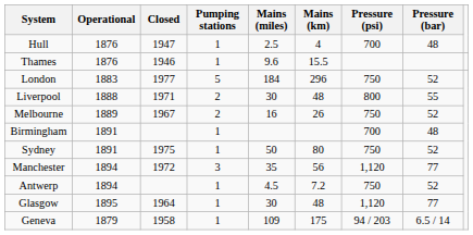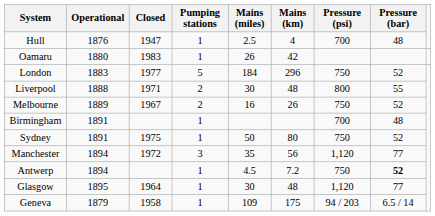 <table class="wikitable sortable" style="text-align: center;">
 <tr>
 <th scope="col"  width="90">System</th>
 <th scope="col"  width="90">Operational</th>
 <th scope="col"  width="60">Closed</th>
 <th scope="col"  width="80">Pumping stations</th>
 <th scope="col"  width="60">Mains (miles)</th>
 <th scope="col"  width="60">Mains (km)</th>
 <th scope="col"  width="80">Pressure (psi)</th>
 <th scope="col"  width="80">Pressure (bar)</th>
 </tr>
 <tr>
 <td>Hull</td>
 <td>1876</td>
 <td>1947</td>
 <td>1</td>
 <td>2.5</td>
 <td>4</td>
 <td>700</td>
 <td>48</td>
 </tr>
 <tr>
-<td>Thames</td>
-<td>1876</td>
-<td>1946</td>
+<td>Oamaru</td>
+<td>1880</td>
+<td>1983</td>
 <td>1</td>
-<td>9.6</td>
-<td>15.5</td>
+<td>26</td>
+<td>42</td>
 <td></td>
 <td></td>
 <td></td>
 </tr>
 <tr>
 <td>London</td>
 <td>1883</td>
 <td>1977</td>
 <td>5</td>
 <td>184</td>
 <td>296</td>
 <td>750</td>
 <td>52</td>
 </tr>
 <tr>
 <td>Liverpool</td>
 <td>1888</td>
 <td>1971</td>
 <td>2</td>
 <td>30</td>
 <td>48</td>
 <td>800</td>
 <td>55</td>
 </tr>
 <tr>
 <td>Melbourne</td>
 <td>1889</td>
 <td>1967</td>
 <td>2</td>
 <td>16</td>
 <td>26</td>
 <td>750</td>
 <td>52</td>
 </tr>
 <tr>
 <td>Birmingham</td>
 <td>1891</td>
 <td></td>
 <td>1</td>
 <td></td>
 <td></td>
 <td>700</td>
 <td>48</td>
 </tr>
 <tr>
 <td>Sydney</td>
 <td>1891</td>
 <td>1975</td>
 <td>1</td>
 <td>50</td>
 <td>80</td>
 <td>750</td>
 <td>52</td>
 </tr>
 <tr>
 <td>Manchester</td>
 <td>1894</td>
 <td>1972</td>
 <td>3</td>
 <td>35</td>
 <td>56</td>
 <td>1,120</td>
 <td>77</td>
 </tr>
 <tr>
 <td>Antwerp</td>
 <td>1894</td>
 <td></td>
 <td>1</td>
 <td>4.5</td>
 <td>7.2</td>
 <td>750</td>
-<td>52</td>
+<td><strong>52</strong></td>
 </tr>
 <tr>
 <td>Glasgow</td>
 <td>1895</td>
 <td>1964</td>
 <td>1</td>
 <td>30</td>
 <td>48</td>
 <td>1,120</td>
 <td>77</td>
 </tr>
 <tr>
 <td>Geneva</td>
 <td>1879</td>
 <td>1958</td>
 <td>1</td>
 <td>109</td>
 <td>175</td>
 <td>94 / 203</td>
 <td>6.5 / 14</td>
 </tr>
 </table>
